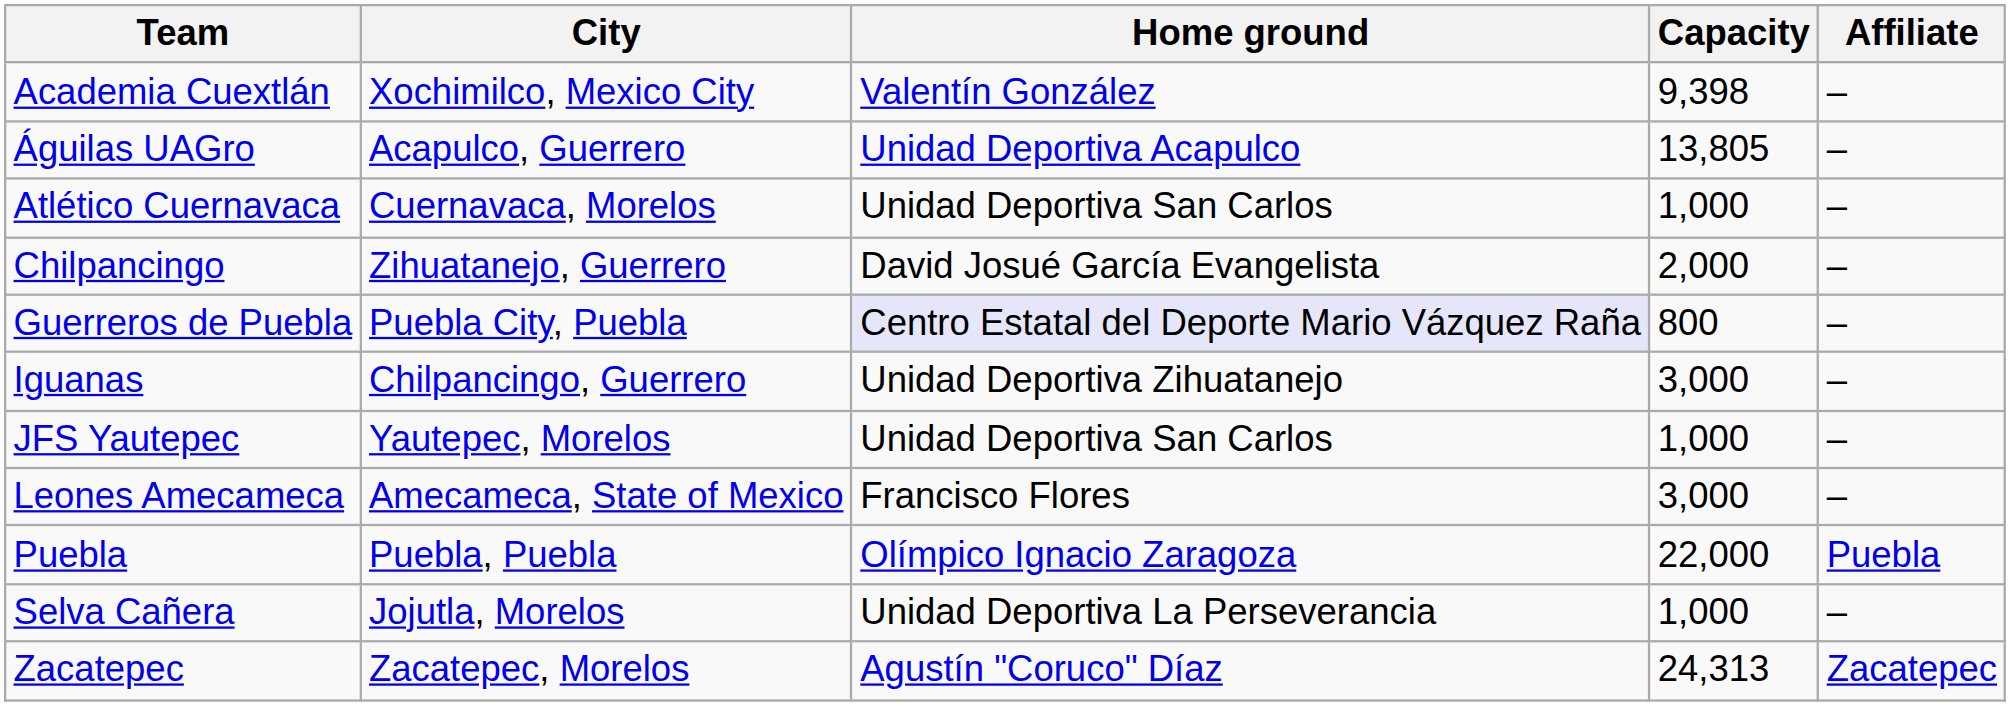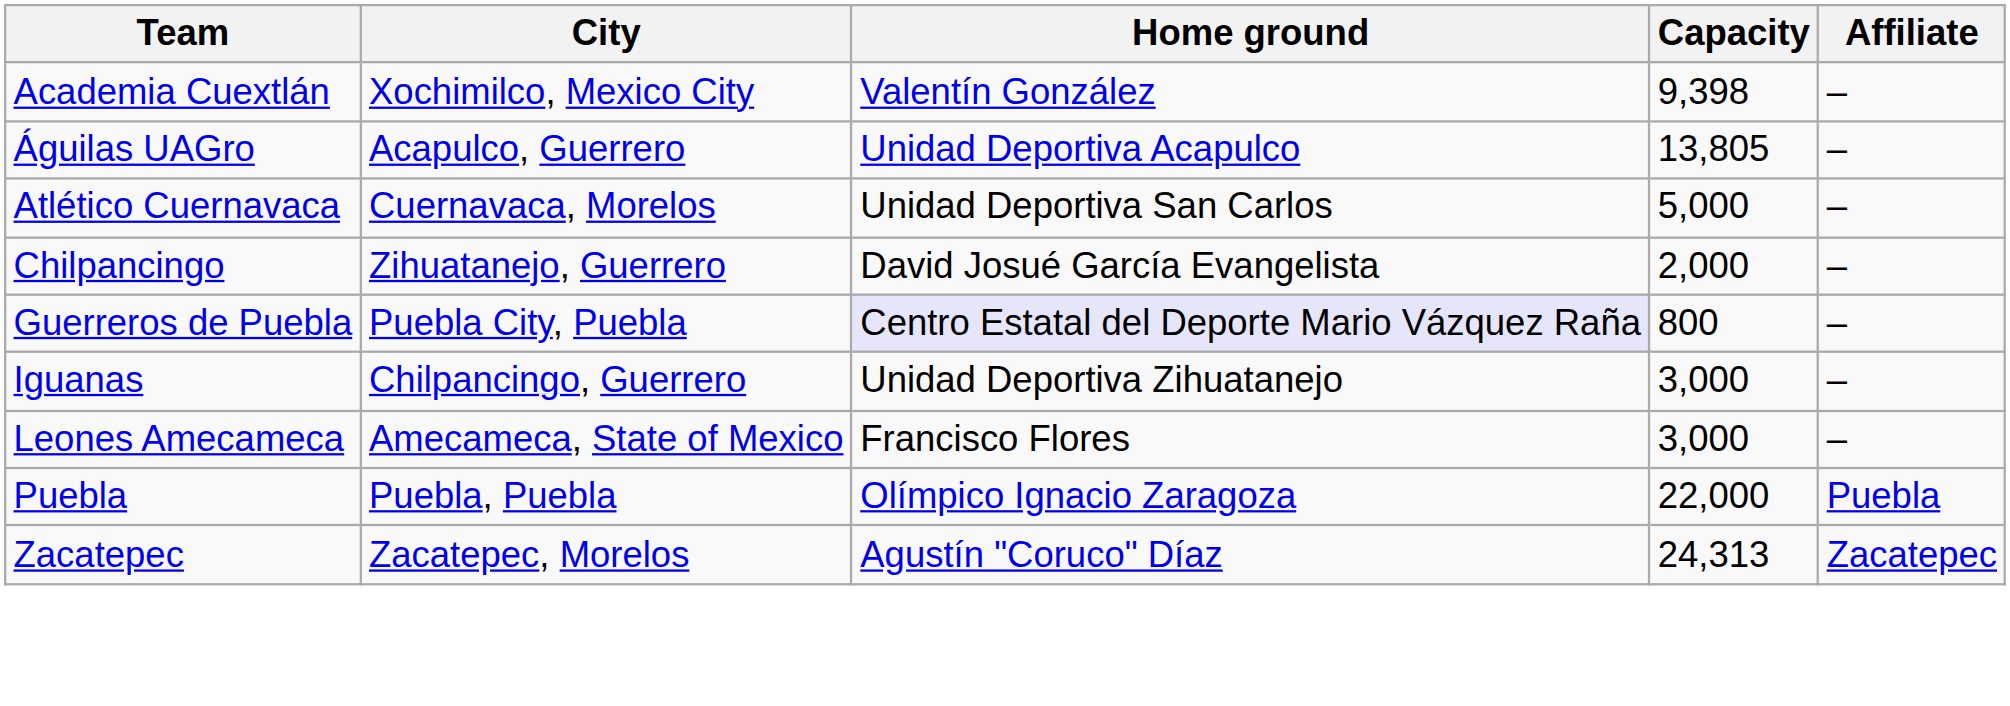 <table class="wikitable sortable">
 <tr>
 <th>Team</th>
 <th>City</th>
 <th>Home ground</th>
 <th>Capacity</th>
 <th>Affiliate</th>
 </tr>
 <tr>
 <td><a href='#'>Academia Cuextlán</a></td>
 <td><a href='#'>Xochimilco</a>, <a href='#'>Mexico City</a></td>
 <td><a href='#'>Valentín González</a></td>
 <td>9,398</td>
 <td>–</td>
 </tr>
 <tr>
 <td><a href='#'>Águilas UAGro</a></td>
 <td><a href='#'>Acapulco</a>, <a href='#'>Guerrero</a></td>
 <td><a href='#'>Unidad Deportiva Acapulco</a></td>
 <td>13,805</td>
 <td>–</td>
 </tr>
 <tr>
 <td><a href='#'>Atlético Cuernavaca</a></td>
 <td><a href='#'>Cuernavaca</a>, <a href='#'>Morelos</a></td>
 <td>Unidad Deportiva San Carlos</td>
-<td>1,000</td>
+<td>5,000</td>
 <td>–</td>
 </tr>
 <tr>
 <td><a href='#'>Chilpancingo</a></td>
 <td><a href='#'>Zihuatanejo</a>, <a href='#'>Guerrero</a></td>
 <td>David Josué García Evangelista</td>
 <td>2,000</td>
 <td>–</td>
 </tr>
 <tr>
 <td><a href='#'>Guerreros de Puebla</a></td>
 <td><a href='#'>Puebla City</a>, <a href='#'>Puebla</a></td>
 <td style="background: lavender;">Centro Estatal del Deporte Mario Vázquez Raña</td>
 <td>800</td>
 <td>–</td>
 </tr>
 <tr>
 <td><a href='#'>Iguanas</a></td>
 <td><a href='#'>Chilpancingo</a>, <a href='#'>Guerrero</a></td>
 <td>Unidad Deportiva Zihuatanejo</td>
 <td>3,000</td>
 <td>–</td>
 </tr>
 <tr>
-<td><a href='#'>JFS Yautepec</a></td>
-<td><a href='#'>Yautepec</a>, <a href='#'>Morelos</a></td>
-<td>Unidad Deportiva San Carlos</td>
-<td>1,000</td>
-<td>–</td>
-</tr>
-<tr>
 <td><a href='#'>Leones Amecameca</a></td>
 <td><a href='#'>Amecameca</a>, <a href='#'>State of Mexico</a></td>
 <td>Francisco Flores</td>
 <td>3,000</td>
 <td>–</td>
 </tr>
 <tr>
 <td><a href='#'>Puebla</a></td>
 <td><a href='#'>Puebla</a>, <a href='#'>Puebla</a></td>
 <td><a href='#'>Olímpico Ignacio Zaragoza</a></td>
 <td>22,000</td>
 <td><a href='#'>Puebla</a></td>
 </tr>
 <tr>
-<td><a href='#'>Selva Cañera</a></td>
-<td><a href='#'>Jojutla</a>, <a href='#'>Morelos</a></td>
-<td>Unidad Deportiva La Perseverancia</td>
-<td>1,000</td>
-<td>–</td>
-</tr>
-<tr>
 <td><a href='#'>Zacatepec</a></td>
 <td><a href='#'>Zacatepec</a>, <a href='#'>Morelos</a></td>
 <td><a href='#'>Agustín "Coruco" Díaz</a></td>
 <td>24,313</td>
 <td><a href='#'>Zacatepec</a></td>
 </tr>
 </table>
